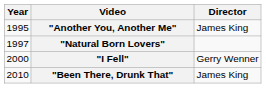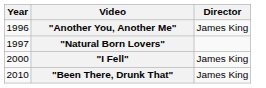 <table class="wikitable plainrowheaders">
 <tr>
 <th>Year</th>
 <th style="width:16em;">Video</th>
 <th>Director</th>
 </tr>
 <tr>
-<td>1995</td>
+<td>1996</td>
 <th scope="row">"Another You, Another Me"</th>
 <td>James King</td>
 </tr>
 <tr>
 <td>1997</td>
 <th scope="row">"Natural Born Lovers"</th>
 <td></td>
 </tr>
 <tr>
 <td>2000</td>
 <th scope="row">"I Fell"</th>
-<td>Gerry Wenner</td>
+<td>James King</td>
 </tr>
 <tr>
 <td>2010</td>
 <th scope="row">"Been There, Drunk That"</th>
 <td>James King</td>
 </tr>
 </table>
